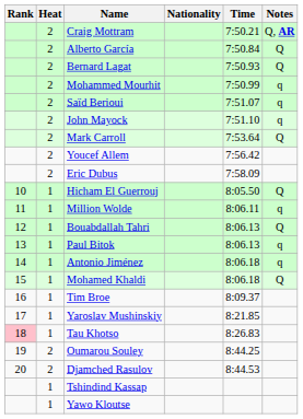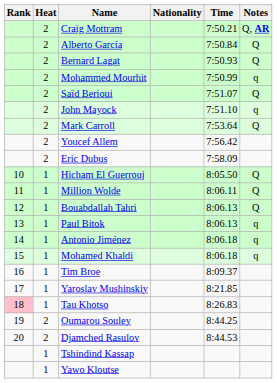 <table class="wikitable sortable" style="text-align:center">
 <tr>
 <th>Rank</th>
 <th>Heat</th>
 <th>Name</th>
 <th>Nationality</th>
 <th>Time</th>
 <th>Notes</th>
 </tr>
 <tr bgcolor=ccffcc>
 <td></td>
 <td>2</td>
 <td align="left"><a href='#'>Craig Mottram</a></td>
 <td align=left></td>
 <td>7:50.21</td>
 <td>Q, <strong><a href='#'>AR</a></strong></td>
 </tr>
 <tr bgcolor=ccffcc>
 <td></td>
 <td>2</td>
 <td align="left"><a href='#'>Alberto García</a></td>
 <td align=left></td>
 <td>7:50.84</td>
 <td>Q</td>
 </tr>
 <tr bgcolor=ccffcc>
 <td></td>
 <td>2</td>
 <td align="left"><a href='#'>Bernard Lagat</a></td>
 <td align=left></td>
 <td>7:50.93</td>
 <td>Q</td>
 </tr>
 <tr bgcolor=ccffcc>
 <td></td>
 <td>2</td>
 <td align="left"><a href='#'>Mohammed Mourhit</a></td>
 <td align=left></td>
 <td>7:50.99</td>
 <td>q</td>
 </tr>
 <tr bgcolor=ccffcc>
 <td></td>
 <td>2</td>
 <td align="left"><a href='#'>Saïd Berioui</a></td>
 <td align=left></td>
 <td>7:51.07</td>
-<td>q</td>
+<td>Q</td>
 </tr>
 <tr bgcolor=ddffdd>
 <td></td>
 <td>2</td>
 <td align="left"><a href='#'>John Mayock</a></td>
 <td align=left></td>
 <td>7:51.10</td>
 <td>q</td>
 </tr>
 <tr bgcolor=ddffdd>
 <td></td>
 <td>2</td>
 <td align="left"><a href='#'>Mark Carroll</a></td>
 <td align=left></td>
 <td>7:53.64</td>
 <td>Q</td>
 </tr>
 <tr>
 <td></td>
 <td>2</td>
 <td align="left"><a href='#'>Youcef Allem</a></td>
 <td align=left></td>
 <td>7:56.42</td>
 <td></td>
 </tr>
 <tr>
 <td></td>
 <td>2</td>
 <td align="left"><a href='#'>Eric Dubus</a></td>
 <td align=left></td>
 <td>7:58.09</td>
 <td></td>
 </tr>
 <tr bgcolor=ccffcc>
 <td>10</td>
 <td>1</td>
 <td align="left"><a href='#'>Hicham El Guerrouj</a></td>
 <td align=left></td>
 <td>8:05.50</td>
 <td>Q</td>
 </tr>
 <tr bgcolor=ccffcc>
 <td>11</td>
 <td>1</td>
 <td align="left"><a href='#'>Million Wolde</a></td>
 <td align=left></td>
 <td>8:06.11</td>
-<td>q</td>
+<td>Q</td>
 </tr>
 <tr bgcolor=ccffcc>
 <td>12</td>
 <td>1</td>
 <td align="left"><a href='#'>Bouabdallah Tahri</a></td>
 <td align=left></td>
 <td>8:06.13</td>
 <td>Q</td>
 </tr>
 <tr bgcolor=ccffcc>
 <td>13</td>
 <td>1</td>
 <td align="left"><a href='#'>Paul Bitok</a></td>
 <td align=left></td>
 <td>8:06.13</td>
 <td>q</td>
 </tr>
 <tr bgcolor=ccffcc>
 <td>14</td>
 <td>1</td>
 <td align="left"><a href='#'>Antonio Jiménez</a></td>
 <td align=left></td>
 <td>8:06.18</td>
 <td>q</td>
 </tr>
 <tr bgcolor=ddffdd>
 <td>15</td>
 <td>1</td>
 <td align="left"><a href='#'>Mohamed Khaldi</a></td>
 <td align=left></td>
 <td>8:06.18</td>
-<td>Q</td>
+<td>q</td>
 </tr>
 <tr>
 <td>16</td>
 <td>1</td>
 <td align="left"><a href='#'>Tim Broe</a></td>
 <td align=left></td>
 <td>8:09.37</td>
 <td></td>
 </tr>
 <tr>
 <td>17</td>
 <td>1</td>
 <td align="left"><a href='#'>Yaroslav Mushinskiy</a></td>
 <td align=left></td>
 <td>8:21.85</td>
 <td></td>
 </tr>
 <tr>
 <td style="background: pink;">18</td>
 <td>1</td>
 <td align="left"><a href='#'>Tau Khotso</a></td>
 <td align=left></td>
 <td>8:26.83</td>
 <td></td>
 </tr>
 <tr>
 <td>19</td>
 <td>2</td>
 <td align="left"><a href='#'>Oumarou Souley</a></td>
 <td align=left></td>
 <td>8:44.25</td>
 <td></td>
 </tr>
 <tr>
 <td>20</td>
 <td>2</td>
 <td align="left"><a href='#'>Djamched Rasulov</a></td>
 <td align=left></td>
 <td>8:44.53</td>
 <td></td>
 </tr>
 <tr>
 <td></td>
 <td>1</td>
 <td align="left"><a href='#'>Tshindind Kassap</a></td>
 <td align=left></td>
 <td></td>
 <td></td>
 </tr>
 <tr>
 <td></td>
 <td>1</td>
 <td align="left"><a href='#'>Yawo Kloutse</a></td>
 <td align=left></td>
 <td></td>
 <td></td>
 </tr>
 </table>
